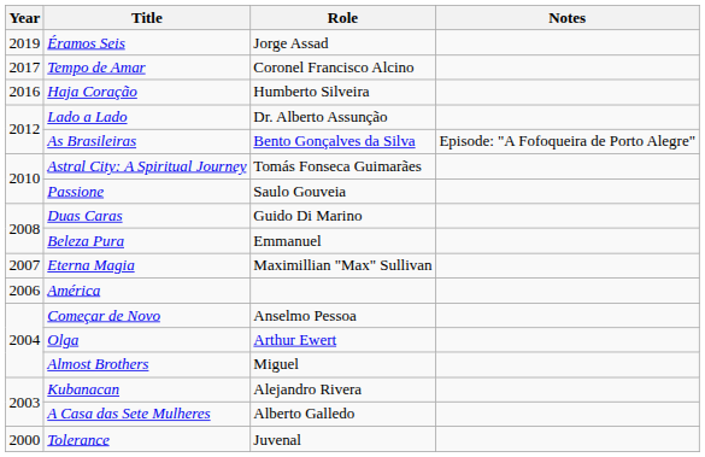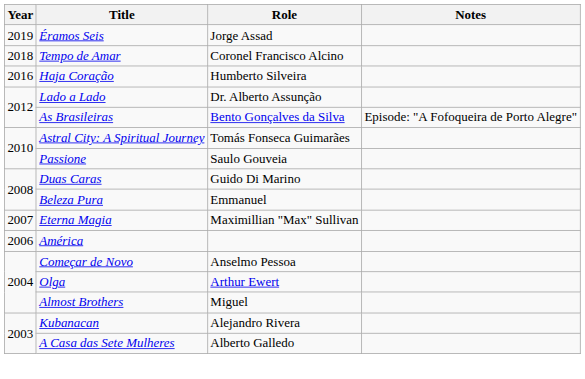 <table class="wikitable sortable">
 <tr>
 <th>Year</th>
 <th>Title</th>
 <th>Role</th>
 <th class="unsortable">Notes</th>
 </tr>
 <tr>
 <td>2019</td>
 <td><em><a href='#'>Éramos Seis</a></em></td>
 <td>Jorge Assad</td>
 <td></td>
 </tr>
 <tr>
-<td>2017</td>
+<td>2018</td>
 <td><em><a href='#'>Tempo de Amar</a></em></td>
 <td>Coronel Francisco Alcino</td>
 <td></td>
 </tr>
 <tr>
 <td>2016</td>
 <td><em><a href='#'>Haja Coração</a></em></td>
 <td>Humberto Silveira</td>
 <td></td>
 </tr>
 <tr>
 <td rowspan="2">2012</td>
 <td><em><a href='#'>Lado a Lado</a></em></td>
 <td>Dr. Alberto Assunção</td>
 <td></td>
 </tr>
 <tr>
 <td><em><a href='#'>As Brasileiras</a></em></td>
 <td><a href='#'>Bento Gonçalves da Silva</a></td>
 <td>Episode: "A Fofoqueira de Porto Alegre"</td>
 </tr>
 <tr>
 <td rowspan="2">2010</td>
 <td><em><a href='#'>Astral City: A Spiritual Journey</a></em></td>
 <td>Tomás Fonseca Guimarães</td>
 <td></td>
 </tr>
 <tr>
 <td><em><a href='#'>Passione</a></em></td>
 <td>Saulo Gouveia</td>
 <td></td>
 </tr>
 <tr>
 <td rowspan="2">2008</td>
 <td><em><a href='#'>Duas Caras</a></em></td>
 <td>Guido Di Marino</td>
 <td></td>
 </tr>
 <tr>
 <td><em><a href='#'>Beleza Pura</a></em></td>
 <td>Emmanuel</td>
 <td></td>
 </tr>
 <tr>
 <td>2007</td>
 <td><em><a href='#'>Eterna Magia</a></em></td>
 <td>Maximillian "Max" Sullivan</td>
 <td></td>
 </tr>
 <tr>
 <td>2006</td>
 <td><em><a href='#'>América</a></em></td>
 <td></td>
 <td></td>
 </tr>
 <tr>
 <td rowspan="3">2004</td>
 <td><em><a href='#'>Começar de Novo</a></em></td>
 <td>Anselmo Pessoa</td>
 <td></td>
 </tr>
 <tr>
 <td><em><a href='#'>Olga</a></em></td>
 <td><a href='#'>Arthur Ewert</a></td>
 <td></td>
 </tr>
 <tr>
 <td><em><a href='#'>Almost Brothers</a></em></td>
 <td>Miguel</td>
 <td></td>
 </tr>
 <tr>
 <td rowspan="2">2003</td>
 <td><em><a href='#'>Kubanacan</a></em></td>
 <td>Alejandro Rivera</td>
 <td></td>
 </tr>
 <tr>
 <td><em><a href='#'>A Casa das Sete Mulheres</a></em></td>
 <td>Alberto Galledo</td>
 <td></td>
 </tr>
-<tr>
-<td>2000</td>
-<td><em><a href='#'>Tolerance</a></em></td>
-<td>Juvenal</td>
-<td></td>
-</tr>
 </table>
